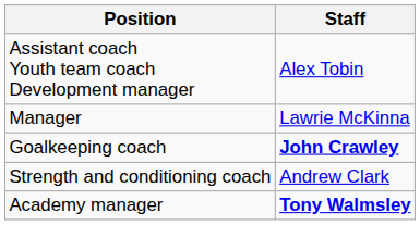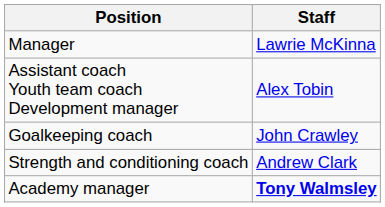 <table class="wikitable">
 <tr>
 <th>Position</th>
 <th>Staff</th>
 </tr>
 <tr>
+<td>Manager</td>
+<td> <a href='#'>Lawrie McKinna</a></td>
+</tr>
+<tr>
 <td>Assistant coach<br>Youth team coach<br>Development manager</td>
 <td> <a href='#'>Alex Tobin</a></td>
 </tr>
 <tr>
-<td>Manager</td>
-<td> <a href='#'>Lawrie McKinna</a></td>
-</tr>
-<tr>
 <td>Goalkeeping coach</td>
-<td><strong> <a href='#'>John Crawley</a></strong></td>
+<td> <a href='#'>John Crawley</a></td>
 </tr>
 <tr>
 <td>Strength and conditioning coach</td>
 <td> <a href='#'>Andrew Clark</a></td>
 </tr>
 <tr>
 <td>Academy manager</td>
 <td><strong> <a href='#'>Tony Walmsley</a></strong></td>
 </tr>
 </table>
